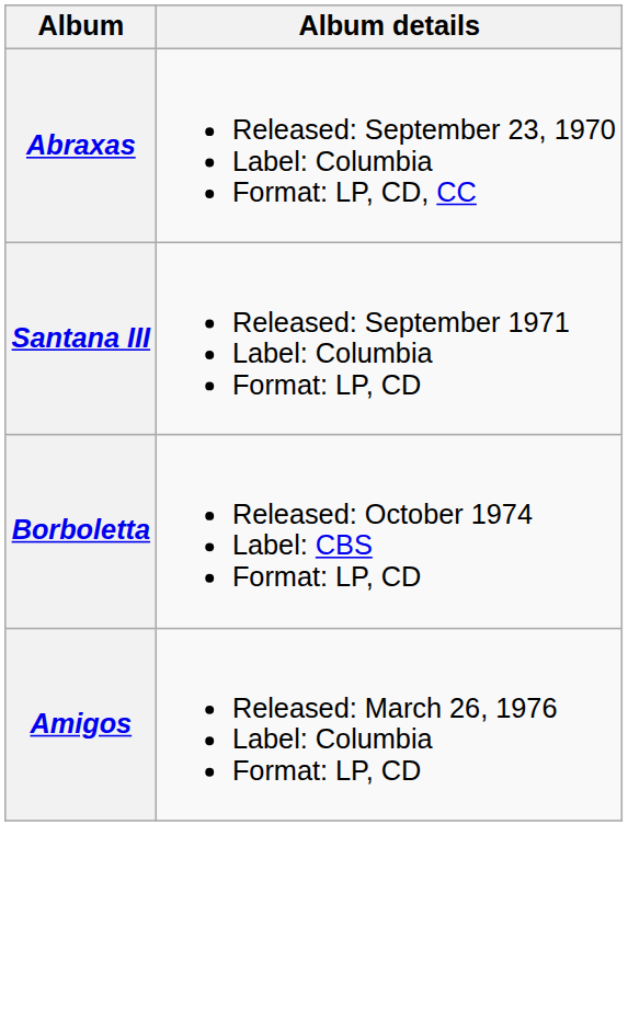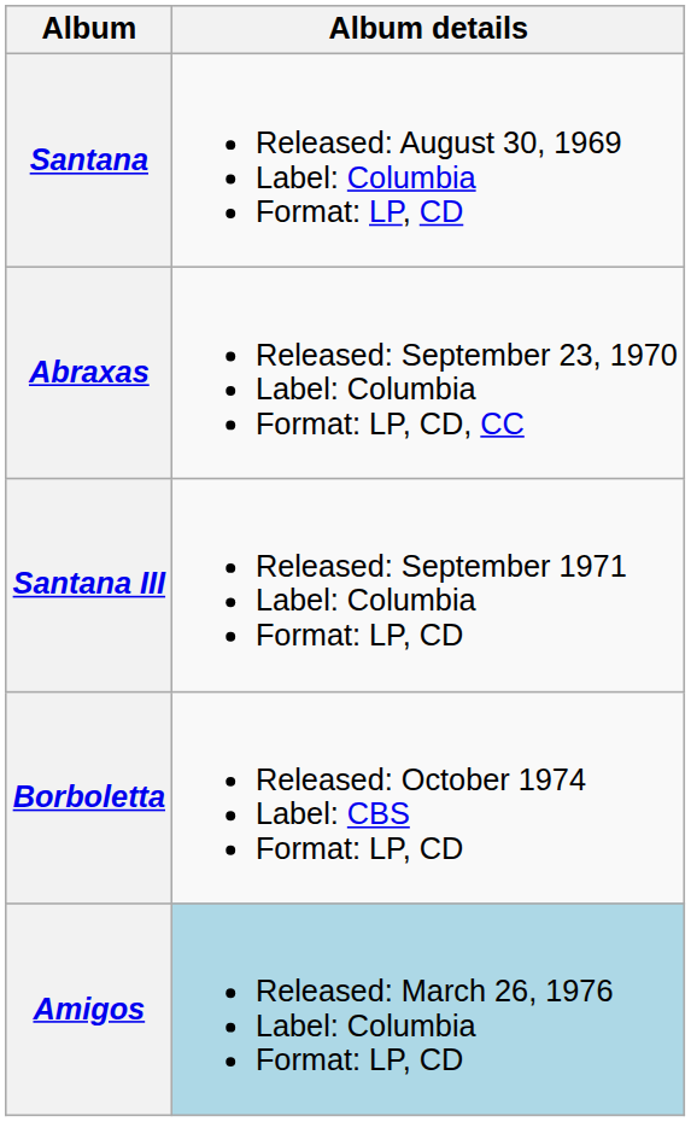 <table class="wikitable">
 <tr>
 <th>Album</th>
 <th>Album details</th>
+</tr>
+<tr>
+<th><em><a href='#'>Santana</a></em></th>
+<td><br><ul><li>Released: August 30, 1969</li><li>Label: <a href='#'>Columbia</a></li><li>Format: <a href='#'>LP</a>, <a href='#'>CD</a></li></ul></td>
 </tr>
 <tr>
 <th><em><a href='#'>Abraxas</a></em></th>
 <td><br><ul><li>Released: September 23, 1970</li><li>Label: Columbia</li><li>Format: LP, CD, <a href='#'>CC</a></li></ul></td>
 </tr>
 <tr>
 <th><em><a href='#'>Santana III</a></em></th>
 <td><br><ul><li>Released: September 1971</li><li>Label: Columbia</li><li>Format: LP, CD</li></ul></td>
 </tr>
 <tr>
 <th><em><a href='#'>Borboletta</a></em></th>
 <td><br><ul><li>Released: October 1974</li><li>Label: <a href='#'>CBS</a></li><li>Format: LP, CD</li></ul></td>
 </tr>
 <tr>
 <th><em><a href='#'>Amigos</a></em></th>
-<td><br><ul><li>Released: March 26, 1976</li><li>Label: Columbia</li><li>Format: LP, CD</li></ul></td>
+<td style="background: lightblue;"><br><ul><li>Released: March 26, 1976</li><li>Label: Columbia</li><li>Format: LP, CD</li></ul></td>
 </tr>
 </table>
